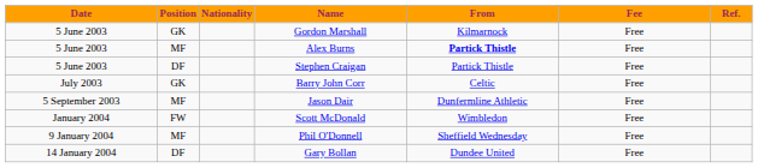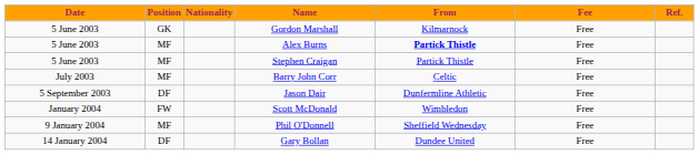 <table class="wikitable"  style="text-align:center; font-size:90%; ">
 <tr>
 <th style="background:#ffa000; color:#98285c; width:200px;">Date</th>
 <th style="background:#ffa000; color:#98285c; width:50px;">Position</th>
 <th style="background:#ffa000; color:#98285c; width:50px;">Nationality</th>
 <th style="background:#ffa000; color:#98285c; width:200px;">Name</th>
 <th style="background:#ffa000; color:#98285c; width:200px;">From</th>
 <th style="background:#ffa000; color:#98285c; width:200px;">Fee</th>
 <th style="background:#ffa000; color:#98285c; width:50px;">Ref.</th>
 </tr>
 <tr>
 <td>5 June 2003</td>
 <td>GK</td>
 <td></td>
 <td><a href='#'>Gordon Marshall</a></td>
 <td><a href='#'>Kilmarnock</a></td>
 <td>Free</td>
 <td></td>
 </tr>
 <tr>
 <td>5 June 2003</td>
 <td>MF</td>
 <td></td>
 <td><a href='#'>Alex Burns</a></td>
 <td><strong><a href='#'>Partick Thistle</a></strong></td>
 <td>Free</td>
 <td></td>
 </tr>
 <tr>
 <td>5 June 2003</td>
-<td>DF</td>
+<td>MF</td>
 <td></td>
 <td><a href='#'>Stephen Craigan</a></td>
 <td><a href='#'>Partick Thistle</a></td>
 <td>Free</td>
 <td></td>
 </tr>
 <tr>
 <td>July 2003</td>
-<td>GK</td>
+<td>MF</td>
 <td></td>
 <td><a href='#'>Barry John Corr</a></td>
 <td><a href='#'>Celtic</a></td>
 <td>Free</td>
 <td></td>
 </tr>
 <tr>
 <td>5 September 2003</td>
-<td>MF</td>
+<td>DF</td>
 <td></td>
 <td><a href='#'>Jason Dair</a></td>
 <td><a href='#'>Dunfermline Athletic</a></td>
 <td>Free</td>
 <td></td>
 </tr>
 <tr>
 <td>January 2004</td>
 <td>FW</td>
 <td></td>
 <td><a href='#'>Scott McDonald</a></td>
 <td><a href='#'>Wimbledon</a></td>
 <td>Free</td>
 <td></td>
 </tr>
 <tr>
 <td>9 January 2004</td>
 <td>MF</td>
 <td></td>
 <td><a href='#'>Phil O'Donnell</a></td>
 <td><a href='#'>Sheffield Wednesday</a></td>
 <td>Free</td>
 <td></td>
 </tr>
 <tr>
 <td>14 January 2004</td>
 <td>DF</td>
 <td></td>
 <td><a href='#'>Gary Bollan</a></td>
 <td><a href='#'>Dundee United</a></td>
 <td>Free</td>
 <td></td>
 </tr>
 </table>
